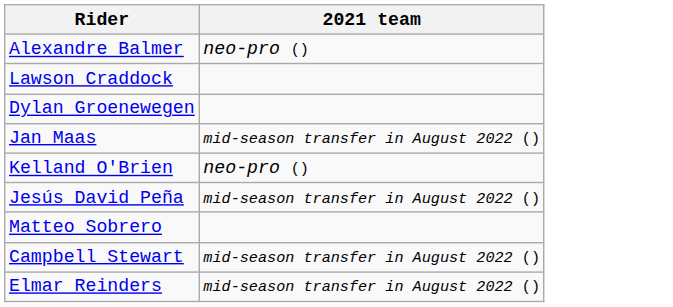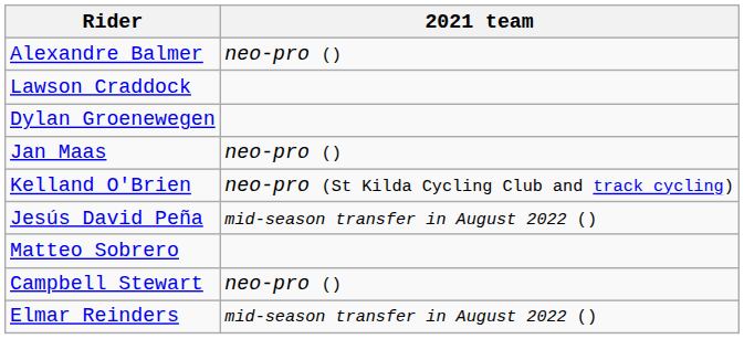 <table class="wikitable">
 <tr>
 <th>Rider</th>
 <th>2021 team</th>
 </tr>
 <tr>
 <td><a href='#'>Alexandre Balmer</a></td>
 <td><em>neo-pro</em> <small>()</small></td>
 </tr>
 <tr>
 <td><a href='#'>Lawson Craddock</a></td>
 <td></td>
 </tr>
 <tr>
 <td><a href='#'>Dylan Groenewegen</a></td>
 <td></td>
 </tr>
 <tr>
 <td><a href='#'>Jan Maas</a></td>
-<td><small><em>mid-season transfer in August 2022</em> ()</small></td>
+<td><em>neo-pro</em> <small>()</small></td>
 </tr>
 <tr>
 <td><a href='#'>Kelland O'Brien</a></td>
-<td><em>neo-pro</em> <small>()</small></td>
+<td><em>neo-pro</em> <small>(St Kilda Cycling Club and <a href='#'>track cycling</a>)</small></td>
 </tr>
 <tr>
 <td><a href='#'>Jesús David Peña</a></td>
 <td><small><em>mid-season transfer in August 2022</em> ()</small></td>
 </tr>
 <tr>
 <td><a href='#'>Matteo Sobrero</a></td>
 <td></td>
 </tr>
 <tr>
 <td><a href='#'>Campbell Stewart</a></td>
-<td><small><em>mid-season transfer in August 2022</em> ()</small></td>
+<td><em>neo-pro</em> <small>()</small></td>
 </tr>
 <tr>
 <td><a href='#'>Elmar Reinders</a></td>
 <td><small><em>mid-season transfer in August 2022</em> ()</small></td>
 </tr>
 </table>
